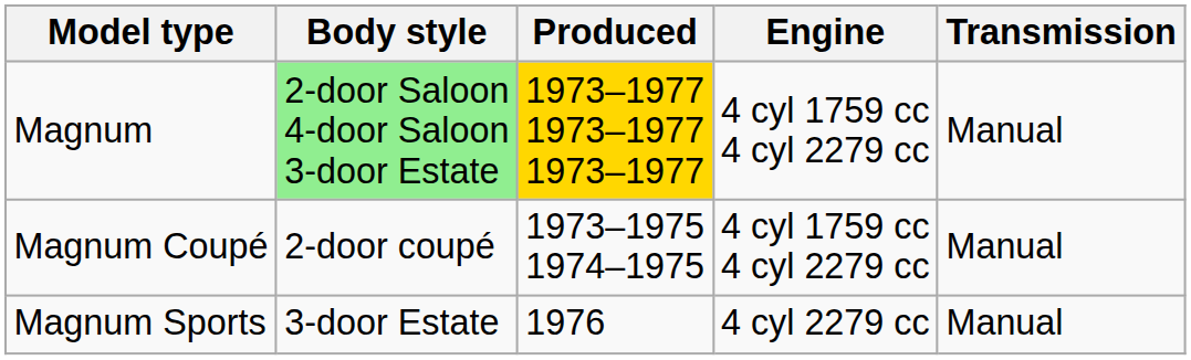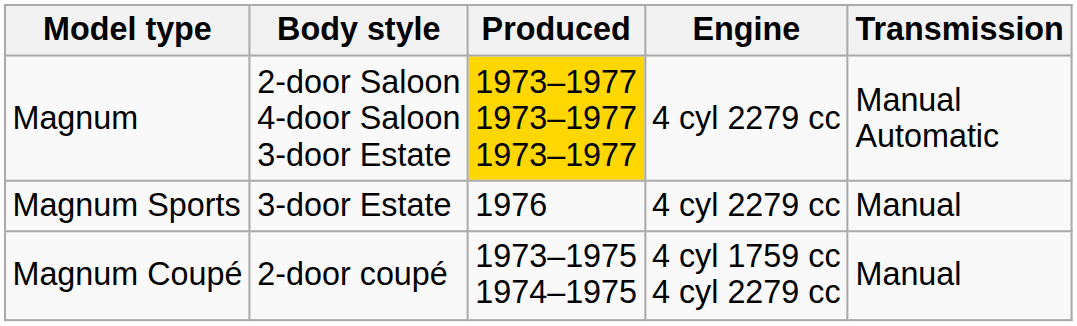 <table class="wikitable">
 <tr>
 <th>Model type</th>
 <th>Body style</th>
 <th>Produced</th>
 <th>Engine</th>
 <th>Transmission</th>
 </tr>
 <tr>
 <td>Magnum</td>
-<td style="background: lightgreen;">2-door Saloon <br>4-door Saloon <br>3-door Estate</td>
+<td>2-door Saloon <br>4-door Saloon <br>3-door Estate</td>
 <td style="background: gold;">1973–1977 <br>1973–1977 <br>1973–1977</td>
-<td>4 cyl 1759 cc <br>4 cyl 2279 cc</td>
+<td>4 cyl 2279 cc</td>
+<td>Manual <br>Automatic</td>
+</tr>
+<tr>
+<td>Magnum Sports</td>
+<td>3-door Estate</td>
+<td>1976</td>
+<td>4 cyl 2279 cc</td>
 <td>Manual</td>
 </tr>
 <tr>
 <td>Magnum Coupé</td>
 <td>2-door coupé</td>
 <td>1973–1975 <br>1974–1975</td>
 <td>4 cyl 1759 cc <br>4 cyl 2279 cc</td>
 <td>Manual</td>
 </tr>
-<tr>
-<td>Magnum Sports</td>
-<td>3-door Estate</td>
-<td>1976</td>
-<td>4 cyl 2279 cc</td>
-<td>Manual</td>
-</tr>
 </table>
